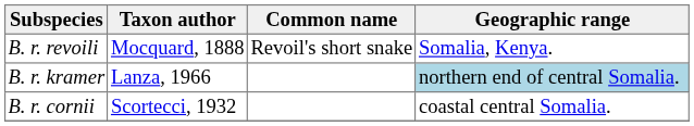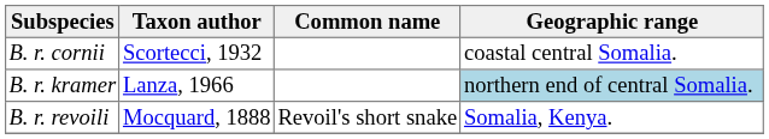 <table cellspacing=0 cellpadding=2 border=1 style="border-collapse: collapse;">
 <tr>
 <th bgcolor="#f0f0f0">Subspecies</th>
 <th bgcolor="#f0f0f0">Taxon author</th>
 <th bgcolor="#f0f0f0">Common name</th>
 <th bgcolor="#f0f0f0">Geographic range</th>
 </tr>
 <tr>
-<td><em>B. r. revoili</em></td>
-<td><a href='#'>Mocquard</a>, 1888</td>
-<td>Revoil's short snake</td>
-<td><a href='#'>Somalia</a>, <a href='#'>Kenya</a>.</td>
+<td><em>B. r. cornii</em></td>
+<td><a href='#'>Scortecci</a>, 1932</td>
+<td></td>
+<td style="width:40%">coastal central <a href='#'>Somalia</a>.</td>
 </tr>
 <tr>
 <td><em>B. r. kramer</em></td>
 <td><a href='#'>Lanza</a>, 1966</td>
 <td></td>
 <td style="background: lightblue;">northern end of central <a href='#'>Somalia</a>.</td>
 </tr>
 <tr>
-<td><em>B. r. cornii</em></td>
-<td><a href='#'>Scortecci</a>, 1932</td>
-<td></td>
-<td style="width:40%">coastal central <a href='#'>Somalia</a>.</td>
+<td><em>B. r. revoili</em></td>
+<td><a href='#'>Mocquard</a>, 1888</td>
+<td>Revoil's short snake</td>
+<td><a href='#'>Somalia</a>, <a href='#'>Kenya</a>.</td>
 </tr>
 <tr>
 </tr>
 </table>
